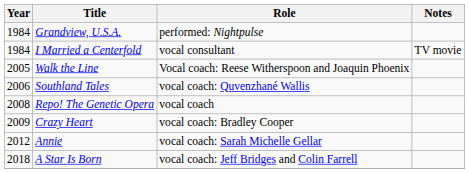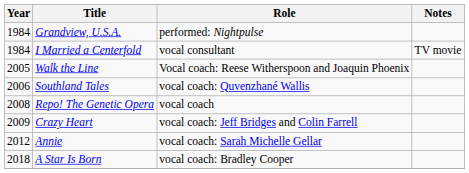 <table class="wikitable">
 <tr>
 <th>Year</th>
 <th>Title</th>
 <th>Role</th>
 <th>Notes</th>
 </tr>
 <tr>
 <td>1984</td>
 <td><em><a href='#'>Grandview, U.S.A.</a></em></td>
 <td>performed: <em>Nightpulse</em></td>
 <td></td>
 </tr>
 <tr>
 <td>1984</td>
 <td><em><a href='#'>I Married a Centerfold</a></em></td>
 <td>vocal consultant</td>
 <td>TV movie</td>
 </tr>
 <tr>
 <td>2005</td>
 <td><em><a href='#'>Walk the Line</a></em></td>
 <td>Vocal coach: Reese Witherspoon and Joaquin Phoenix</td>
 <td></td>
 </tr>
 <tr>
 <td>2006</td>
 <td><em><a href='#'>Southland Tales</a></em></td>
 <td>vocal coach: <a href='#'>Quvenzhané Wallis</a></td>
 <td></td>
 </tr>
 <tr>
 <td>2008</td>
 <td><em><a href='#'>Repo! The Genetic Opera</a></em></td>
 <td>vocal coach</td>
 <td></td>
 </tr>
 <tr>
 <td>2009</td>
 <td><em><a href='#'>Crazy Heart</a></em></td>
-<td>vocal coach: Bradley Cooper</td>
+<td>vocal coach: <a href='#'>Jeff Bridges</a> and <a href='#'>Colin Farrell</a></td>
 <td></td>
 </tr>
 <tr>
 <td>2012</td>
 <td><a href='#'><em>Annie</em></a></td>
 <td>vocal coach: <a href='#'>Sarah Michelle Gellar</a></td>
 <td></td>
 </tr>
 <tr>
 <td>2018</td>
 <td><em><a href='#'>A Star Is Born</a></em></td>
-<td>vocal coach: <a href='#'>Jeff Bridges</a> and <a href='#'>Colin Farrell</a></td>
+<td>vocal coach: Bradley Cooper</td>
 <td></td>
 </tr>
 <tr>
 </tr>
 </table>
